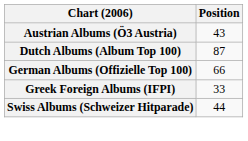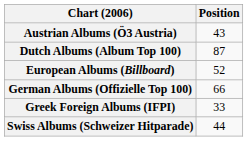 <table class="wikitable sortable plainrowheaders" style="text-align:center">
 <tr>
 <th scope="col">Chart (2006)</th>
 <th scope="col">Position</th>
 </tr>
 <tr>
 <th scope="row">Austrian Albums (Ö3 Austria)</th>
 <td>43</td>
 </tr>
 <tr>
 <th scope="row">Dutch Albums (Album Top 100)</th>
 <td>87</td>
 </tr>
 <tr>
+<th scope="row">European Albums (<em>Billboard</em>)</th>
+<td>52</td>
+</tr>
+<tr>
 <th scope="row">German Albums (Offizielle Top 100)</th>
 <td>66</td>
 </tr>
 <tr>
 <th scope="row">Greek Foreign Albums (IFPI)</th>
 <td>33</td>
 </tr>
 <tr>
 <th scope="row">Swiss Albums (Schweizer Hitparade)</th>
 <td>44</td>
 </tr>
 </table>
